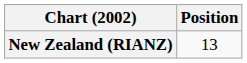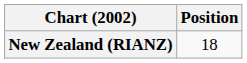 <table class="wikitable plainrowheaders" style="text-align:center">
 <tr>
 <th>Chart (2002)</th>
 <th>Position</th>
 </tr>
 <tr>
 <th scope="row">New Zealand (RIANZ)</th>
-<td>13</td>
+<td>18</td>
 </tr>
 </table>
